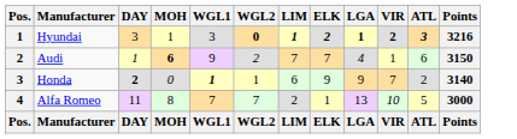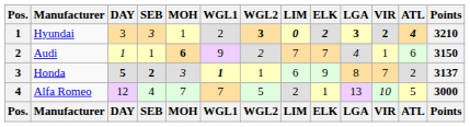 <table class="wikitable" style="font-size:85%; text-align:center;">
 <tr>
 <th>Pos.</th>
 <th>Manufacturer</th>
 <th>DAY</th>
+<th>SEB</th>
 <th>MOH</th>
 <th>WGL1</th>
 <th>WGL2</th>
 <th>LIM</th>
 <th>ELK</th>
 <th>LGA</th>
 <th>VIR</th>
 <th>ATL</th>
 <th>Points</th>
 </tr>
 <tr>
 <th>1</th>
 <td align=left> <a href='#'>Hyundai</a></td>
 <td style="background:#ffdf9f;">3</td>
+<td style="background:#ffdf9f;"><em>3</em></td>
 <td style="background:#ffffbf;">1</td>
-<td style="background:#dfdfdf;">3</td>
-<td style="background:#ffdf9f;"><strong>0</strong></td>
-<td style="background:#ffffbf;"><strong><em>1</em></strong></td>
+<td style="background:#dfdfdf;">2</td>
+<td style="background:#ffdf9f;"><strong>3</strong></td>
+<td style="background:#ffffbf;"><strong><em>0</em></strong></td>
 <td style="background:#dfdfdf;"><strong><em>2</em></strong></td>
-<td style="background:#ffffbf;"><strong>1</strong></td>
+<td style="background:#ffffbf;"><strong>3</strong></td>
 <td style="background:#dfdfdf;"><strong>2</strong></td>
-<td style="background:#ffdf9f;"><strong><em>3</em></strong></td>
-<th>3216</th>
+<td style="background:#ffdf9f;"><strong><em>4</em></strong></td>
+<th>3210</th>
 </tr>
 <tr>
 <th>2</th>
 <td align=left> <a href='#'>Audi</a></td>
 <td style="background:#ffffbf;"><em>1</em></td>
+<td style="background:#ffffbf;">1</td>
 <td style="background:#ffdf9f;"><strong>6</strong></td>
 <td style="background:#efcfff;">9</td>
 <td style="background:#dfdfdf;"><em>2</em></td>
 <td style="background:#ffdf9f;">7</td>
 <td style="background:#ffdf9f;">7</td>
 <td style="background:#dfdfdf;"><em>4</em></td>
 <td style="background:#ffffbf;">1</td>
 <td style="background:#dfffdf;">6</td>
 <th>3150</th>
 </tr>
 <tr>
 <th>3</th>
 <td align=left> <a href='#'>Honda</a></td>
+<td style="background:#dfdfdf;"><strong>5</strong></td>
 <td style="background:#dfdfdf;"><strong>2</strong></td>
-<td style="background:#dfdfdf;"><em>0</em></td>
+<td style="background:#dfdfdf;"><em>3</em></td>
 <td style="background:#ffffbf;"><strong><em>1</em></strong></td>
 <td style="background:#ffffbf;">1</td>
 <td style="background:#dfffdf;">6</td>
 <td style="background:#dfffdf;">9</td>
-<td style="background:#ffdf9f;">9</td>
+<td style="background:#ffdf9f;">8</td>
 <td style="background:#ffdf9f;">7</td>
 <td style="background:#dfdfdf;">2</td>
-<th>3140</th>
+<th>3137</th>
 </tr>
 <tr>
 <th>4</th>
 <td align=left> <a href='#'>Alfa Romeo</a></td>
-<td style="background-color:#efcfff">11</td>
-<td style="background:#dfffdf;">8</td>
+<td style="background-color:#efcfff">12</td>
+<td style="background:#dfffdf;">4</td>
+<td style="background:#dfffdf;">7</td>
 <td style="background:#ffdf9f;">7</td>
-<td style="background:#dfffdf;">7</td>
+<td style="background:#dfffdf;">5</td>
 <td style="background:#dfdfdf;">2</td>
 <td style="background:#ffffbf;">1</td>
 <td style="background:#efcfff;">13</td>
 <td style="background:#dfffdf;"><em>10</em></td>
 <td style="background:#ffffbf;">5</td>
 <th>3000</th>
 </tr>
 <tr>
 <th>Pos.</th>
 <th>Manufacturer</th>
 <th>DAY</th>
+<th>SEB</th>
 <th>MOH</th>
 <th>WGL1</th>
 <th>WGL2</th>
 <th>LIM</th>
 <th>ELK</th>
 <th>LGA</th>
 <th>VIR</th>
 <th>ATL</th>
 <th>Points</th>
 </tr>
 </table>
